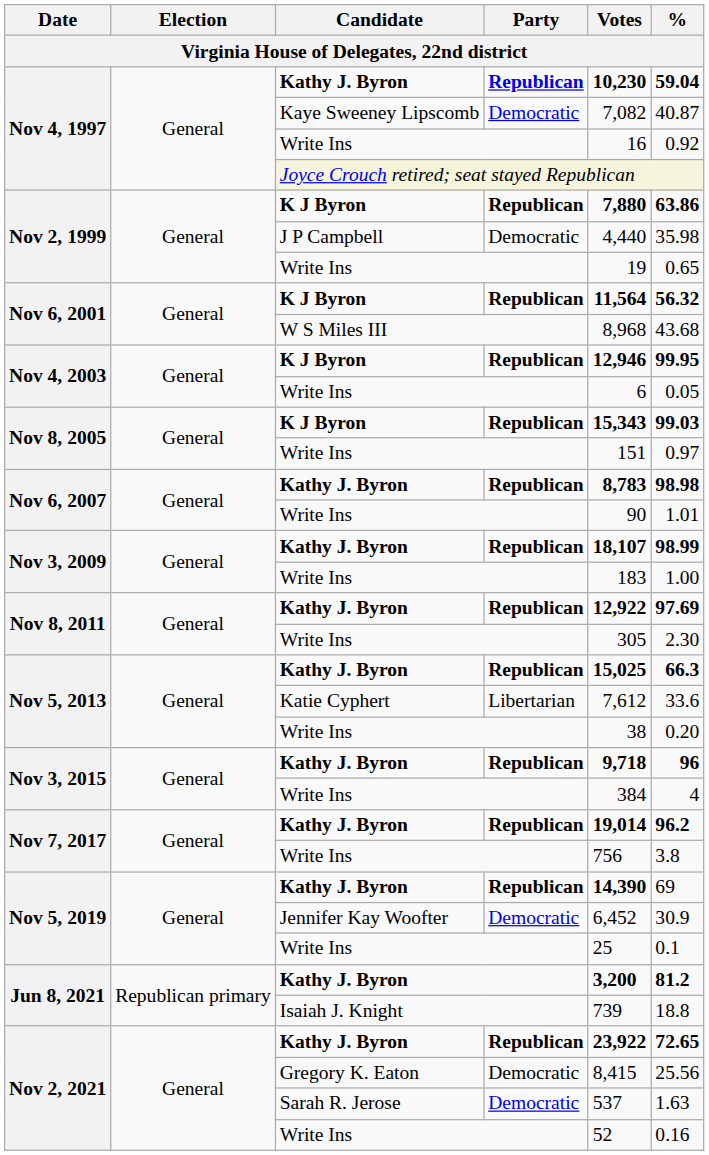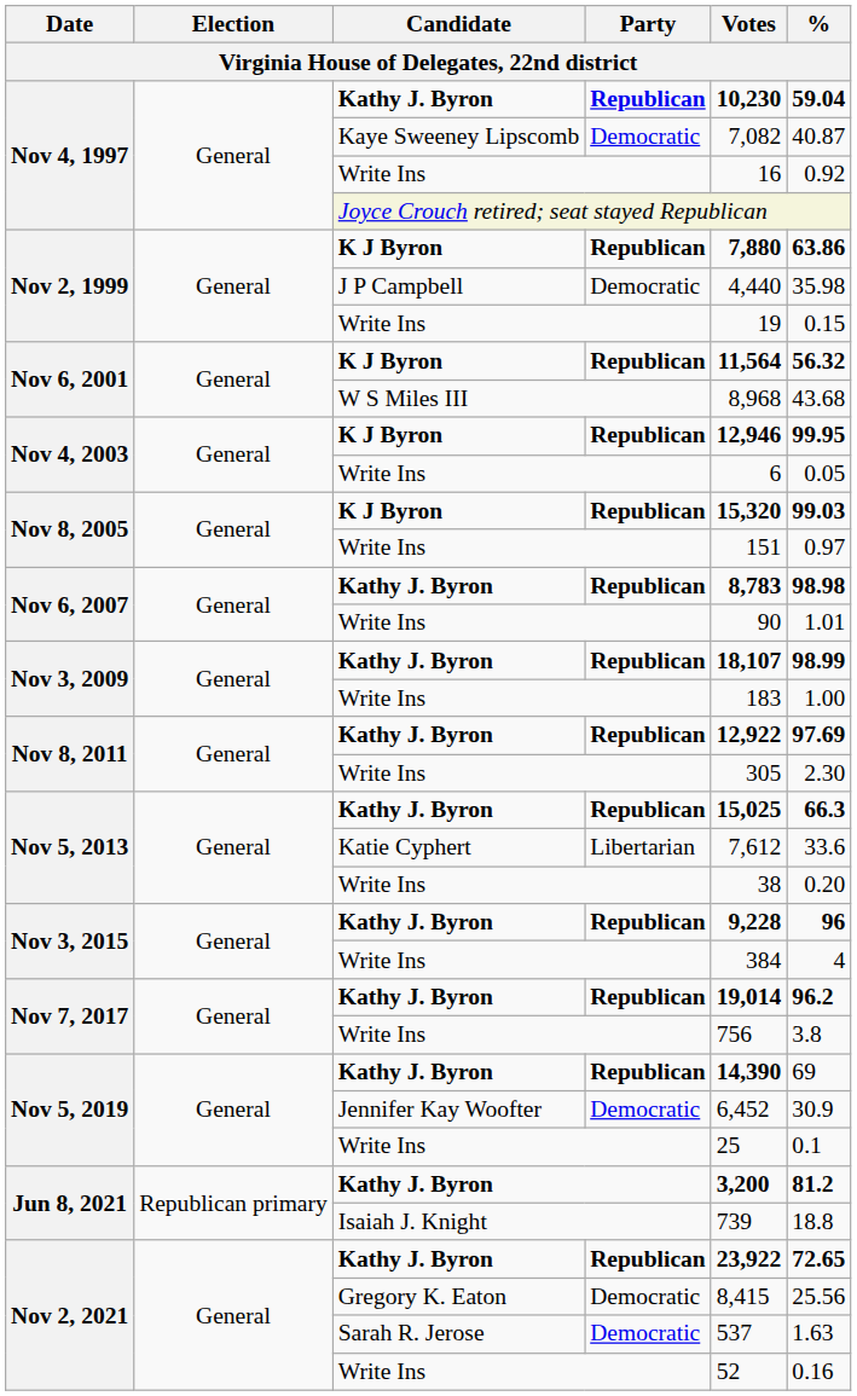 <table class="wikitable">
 <tr>
 <th>Date</th>
 <th>Election</th>
 <th>Candidate</th>
 <th>Party</th>
 <th>Votes</th>
 <th>%</th>
 </tr>
 <tr>
 <th colspan="6">Virginia House of Delegates, 22nd district</th>
 </tr>
 <tr>
 <th rowspan="4">Nov 4, 1997</th>
 <td rowspan="4" align="center">General</td>
 <td><strong>Kathy J. Byron</strong></td>
 <td><strong><a href='#'>Republican</a></strong></td>
 <td align="right"><strong>10,230</strong></td>
 <td align="right"><strong>59.04</strong></td>
 </tr>
 <tr>
 <td>Kaye Sweeney Lipscomb</td>
 <td><a href='#'>Democratic</a></td>
 <td align="right">7,082</td>
 <td align="right">40.87</td>
 </tr>
 <tr>
 <td colspan="2">Write Ins</td>
 <td align="right">16</td>
 <td align="right">0.92</td>
 </tr>
 <tr>
 <td colspan="4" style="background:Beige"><em><a href='#'>Joyce Crouch</a> retired; seat stayed Republican</em></td>
 </tr>
 <tr>
 <th rowspan="3">Nov 2, 1999</th>
 <td rowspan="3" align="center">General</td>
 <td><strong>K J Byron</strong></td>
 <td><strong>Republican</strong></td>
 <td align="right"><strong>7,880</strong></td>
 <td align="right"><strong>63.86</strong></td>
 </tr>
 <tr>
 <td>J P Campbell</td>
 <td>Democratic</td>
 <td align="right">4,440</td>
 <td align="right">35.98</td>
 </tr>
 <tr>
 <td colspan="2">Write Ins</td>
 <td align="right">19</td>
-<td align="right">0.65</td>
+<td align="right">0.15</td>
 </tr>
 <tr>
 <th rowspan="2">Nov 6, 2001</th>
 <td rowspan="2" align="center">General</td>
 <td><strong>K J Byron</strong></td>
 <td><strong>Republican</strong></td>
 <td align="right"><strong>11,564</strong></td>
 <td align="right"><strong>56.32</strong></td>
 </tr>
 <tr>
 <td colspan="2">W S Miles III</td>
 <td align="right">8,968</td>
 <td align="right">43.68</td>
 </tr>
 <tr>
 <th rowspan="2">Nov 4, 2003</th>
 <td rowspan="2" align="center">General</td>
 <td><strong>K J Byron</strong></td>
 <td><strong>Republican</strong></td>
 <td align="right"><strong>12,946</strong></td>
 <td align="right"><strong>99.95</strong></td>
 </tr>
 <tr>
 <td colspan="2">Write Ins</td>
 <td align="right">6</td>
 <td align="right">0.05</td>
 </tr>
 <tr>
 <th rowspan="2">Nov 8, 2005</th>
 <td rowspan="2" align="center">General</td>
 <td><strong>K J Byron</strong></td>
 <td><strong>Republican</strong></td>
-<td align="right"><strong>15,343</strong></td>
+<td align="right"><strong>15,320</strong></td>
 <td align="right"><strong>99.03</strong></td>
 </tr>
 <tr>
 <td colspan="2">Write Ins</td>
 <td align="right">151</td>
 <td align="right">0.97</td>
 </tr>
 <tr>
 <th rowspan="2">Nov 6, 2007</th>
 <td rowspan="2" align="center">General</td>
 <td><strong>Kathy J. Byron</strong></td>
 <td><strong>Republican</strong></td>
 <td align="right"><strong>8,783</strong></td>
 <td align="right"><strong>98.98</strong></td>
 </tr>
 <tr>
 <td colspan="2">Write Ins</td>
 <td align="right">90</td>
 <td align="right">1.01</td>
 </tr>
 <tr>
 <th rowspan="2">Nov 3, 2009</th>
 <td rowspan="2" align="center">General</td>
 <td><strong>Kathy J. Byron</strong></td>
 <td><strong>Republican</strong></td>
 <td align="right"><strong>18,107</strong></td>
 <td align="right"><strong>98.99</strong></td>
 </tr>
 <tr>
 <td colspan="2">Write Ins</td>
 <td align="right">183</td>
 <td align="right">1.00</td>
 </tr>
 <tr>
 <th rowspan="2">Nov 8, 2011</th>
 <td rowspan="2" align="center">General</td>
 <td><strong>Kathy J. Byron</strong></td>
 <td><strong>Republican</strong></td>
 <td align="right"><strong>12,922</strong></td>
 <td align="right"><strong>97.69</strong></td>
 </tr>
 <tr>
 <td colspan="2">Write Ins</td>
 <td align="right">305</td>
 <td align="right">2.30</td>
 </tr>
 <tr>
 <th rowspan="3">Nov 5, 2013</th>
 <td rowspan="3" align="center">General</td>
 <td><strong>Kathy J. Byron</strong></td>
 <td><strong>Republican</strong></td>
 <td align="right"><strong>15,025</strong></td>
 <td align="right"><strong>66.3</strong></td>
 </tr>
 <tr>
 <td>Katie Cyphert</td>
 <td>Libertarian</td>
 <td align="right">7,612</td>
 <td align="right">33.6</td>
 </tr>
 <tr>
 <td colspan="2">Write Ins</td>
 <td align="right">38</td>
 <td align="right">0.20</td>
 </tr>
 <tr>
 <th rowspan="2">Nov 3, 2015</th>
 <td rowspan="2" align="center">General</td>
 <td><strong>Kathy J. Byron</strong></td>
 <td><strong>Republican</strong></td>
-<td align="right"><strong>9,718</strong></td>
+<td align="right"><strong>9,228</strong></td>
 <td align="right"><strong>96</strong></td>
 </tr>
 <tr>
 <td colspan="2">Write Ins</td>
 <td align="right">384</td>
 <td align="right">4</td>
 </tr>
 <tr>
 <th rowspan="2" align="center"><strong>Nov 7, 2017</strong></th>
 <td rowspan="2" align="center">General</td>
 <td><strong>Kathy J. Byron</strong></td>
 <td><strong>Republican</strong></td>
 <td><strong>19,014</strong></td>
 <td><strong>96.2</strong></td>
 </tr>
 <tr>
 <td colspan="2">Write Ins</td>
 <td>756</td>
 <td>3.8</td>
 </tr>
 <tr>
 <th rowspan="3"><strong>Nov 5, 2019</strong></th>
 <td rowspan="3" align="center">General</td>
 <td><strong>Kathy J. Byron</strong></td>
 <td><strong>Republican</strong></td>
 <td><strong>14,390</strong></td>
 <td>69</td>
 </tr>
 <tr>
 <td>Jennifer Kay Woofter</td>
 <td><a href='#'>Democratic</a></td>
 <td>6,452</td>
 <td>30.9</td>
 </tr>
 <tr>
 <td colspan="2">Write Ins</td>
 <td>25</td>
 <td>0.1</td>
 </tr>
 <tr>
 <th rowspan="2"><strong>Jun 8, 2021</strong></th>
 <td rowspan="2" align="center" >Republican primary</td>
 <td colspan="2"><strong>Kathy J. Byron</strong></td>
 <td><strong>3,200</strong></td>
 <td><strong>81.2</strong></td>
 </tr>
 <tr>
 <td colspan="2">Isaiah J. Knight</td>
 <td>739</td>
 <td>18.8</td>
 </tr>
 <tr>
 <th rowspan="4"><strong>Nov 2, 2021</strong></th>
 <td rowspan="4" align="center">General</td>
 <td><strong>Kathy J. Byron</strong></td>
 <td><strong>Republican</strong></td>
 <td><strong>23,922</strong></td>
 <td><strong>72.65</strong></td>
 </tr>
 <tr>
 <td>Gregory K. Eaton</td>
 <td>Democratic</td>
 <td>8,415</td>
 <td>25.56</td>
 </tr>
 <tr>
 <td>Sarah R. Jerose</td>
 <td><a href='#'>Democratic</a></td>
 <td>537</td>
 <td>1.63</td>
 </tr>
 <tr>
 <td colspan="2">Write Ins</td>
 <td>52</td>
 <td>0.16</td>
 </tr>
 </table>
